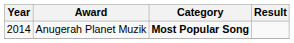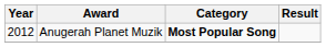 <table class="wikitable">
 <tr>
 <th>Year</th>
 <th>Award</th>
 <th>Category</th>
 <th>Result</th>
 </tr>
 <tr>
-<td>2014</td>
+<td>2012</td>
 <td>Anugerah Planet Muzik</td>
 <td><strong>Most Popular Song</strong></td>
 <td></td>
 </tr>
 <tr>
 </tr>
 </table>
